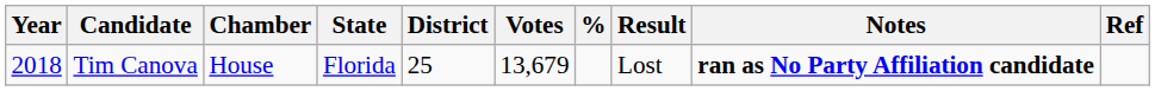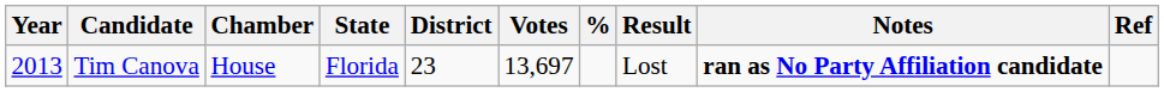 <table class="wikitable sortable" style="font-size:100%">
 <tr>
 <th>Year</th>
 <th>Candidate</th>
 <th>Chamber</th>
 <th>State</th>
 <th>District</th>
 <th>Votes</th>
 <th>%</th>
 <th>Result</th>
 <th>Notes</th>
 <th>Ref</th>
 </tr>
 <tr>
-<td><a href='#'>2018</a></td>
+<td><a href='#'>2013</a></td>
 <td><a href='#'>Tim Canova</a></td>
 <td><a href='#'>House</a></td>
 <td><a href='#'>Florida</a></td>
-<td>25</td>
-<td>13,679</td>
+<td>23</td>
+<td>13,697</td>
 <td></td>
 <td> Lost</td>
 <td><strong>ran as <a href='#'>No Party Affiliation</a> candidate</strong></td>
 <td></td>
 </tr>
 </table>
